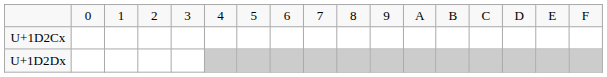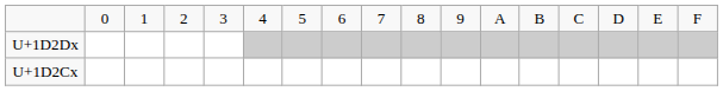 <table class="wikitable nounderlines" style="border-collapse:collapse;background:#FFFFFF;font-size:large;text-align:center">
 <tr style="background:#F8F8F8;font-size:small">
 <td style="width:45pt"></td>
 <td style="width:20pt">0</td>
 <td style="width:20pt">1</td>
 <td style="width:20pt">2</td>
 <td style="width:20pt">3</td>
 <td style="width:20pt">4</td>
 <td style="width:20pt">5</td>
 <td style="width:20pt">6</td>
 <td style="width:20pt">7</td>
 <td style="width:20pt">8</td>
 <td style="width:20pt">9</td>
 <td style="width:20pt">A</td>
 <td style="width:20pt">B</td>
 <td style="width:20pt">C</td>
 <td style="width:20pt">D</td>
 <td style="width:20pt">E</td>
 <td style="width:20pt">F</td>
 </tr>
 <tr>
+<td style="background:#F8F8F8;font-size:small" lang="mul">U+1D2Dx</td>
+<td title="U+1D2D0: KAKTOVIK NUMERAL SIXTEEN"></td>
+<td title="U+1D2D1: KAKTOVIK NUMERAL SEVENTEEN"></td>
+<td title="U+1D2D2: KAKTOVIK NUMERAL EIGHTEEN"></td>
+<td title="U+1D2D3: KAKTOVIK NUMERAL NINETEEN"></td>
+<td title="Reserved" style="background-color:#CCCCCC;"></td>
+<td title="Reserved" style="background-color:#CCCCCC;"></td>
+<td title="Reserved" style="background-color:#CCCCCC;"></td>
+<td title="Reserved" style="background-color:#CCCCCC;"></td>
+<td title="Reserved" style="background-color:#CCCCCC;"></td>
+<td title="Reserved" style="background-color:#CCCCCC;"></td>
+<td title="Reserved" style="background-color:#CCCCCC;"></td>
+<td title="Reserved" style="background-color:#CCCCCC;"></td>
+<td title="Reserved" style="background-color:#CCCCCC;"></td>
+<td title="Reserved" style="background-color:#CCCCCC;"></td>
+<td title="Reserved" style="background-color:#CCCCCC;"></td>
+<td title="Reserved" style="background-color:#CCCCCC;"></td>
+</tr>
+<tr>
 <td style="background:#F8F8F8;font-size:small">U+1D2Cx</td>
 <td title="U+1D2C0: KAKTOVIK NUMERAL ZERO"></td>
 <td title="U+1D2C1: KAKTOVIK NUMERAL ONE"></td>
 <td title="U+1D2C2: KAKTOVIK NUMERAL TWO"></td>
 <td title="U+1D2C3: KAKTOVIK NUMERAL THREE"></td>
 <td title="U+1D2C4: KAKTOVIK NUMERAL FOUR"></td>
 <td title="U+1D2C5: KAKTOVIK NUMERAL FIVE"></td>
 <td title="U+1D2C6: KAKTOVIK NUMERAL SIX"></td>
 <td title="U+1D2C7: KAKTOVIK NUMERAL SEVEN"></td>
 <td title="U+1D2C8: KAKTOVIK NUMERAL EIGHT"></td>
 <td title="U+1D2C9: KAKTOVIK NUMERAL NINE"></td>
 <td title="U+1D2CA: KAKTOVIK NUMERAL TEN"></td>
 <td title="U+1D2CB: KAKTOVIK NUMERAL ELEVEN"></td>
 <td title="U+1D2CC: KAKTOVIK NUMERAL TWELVE"></td>
 <td title="U+1D2CD: KAKTOVIK NUMERAL THIRTEEN"></td>
 <td title="U+1D2CE: KAKTOVIK NUMERAL FOURTEEN"></td>
 <td title="U+1D2CF: KAKTOVIK NUMERAL FIFTEEN"></td>
 </tr>
-<tr>
-<td style="background:#F8F8F8;font-size:small" lang="mul">U+1D2Dx</td>
-<td title="U+1D2D0: KAKTOVIK NUMERAL SIXTEEN"></td>
-<td title="U+1D2D1: KAKTOVIK NUMERAL SEVENTEEN"></td>
-<td title="U+1D2D2: KAKTOVIK NUMERAL EIGHTEEN"></td>
-<td title="U+1D2D3: KAKTOVIK NUMERAL NINETEEN"></td>
-<td title="Reserved" style="background-color:#CCCCCC;"></td>
-<td title="Reserved" style="background-color:#CCCCCC;"></td>
-<td title="Reserved" style="background-color:#CCCCCC;"></td>
-<td title="Reserved" style="background-color:#CCCCCC;"></td>
-<td title="Reserved" style="background-color:#CCCCCC;"></td>
-<td title="Reserved" style="background-color:#CCCCCC;"></td>
-<td title="Reserved" style="background-color:#CCCCCC;"></td>
-<td title="Reserved" style="background-color:#CCCCCC;"></td>
-<td title="Reserved" style="background-color:#CCCCCC;"></td>
-<td title="Reserved" style="background-color:#CCCCCC;"></td>
-<td title="Reserved" style="background-color:#CCCCCC;"></td>
-<td title="Reserved" style="background-color:#CCCCCC;"></td>
-</tr>
 </table>
